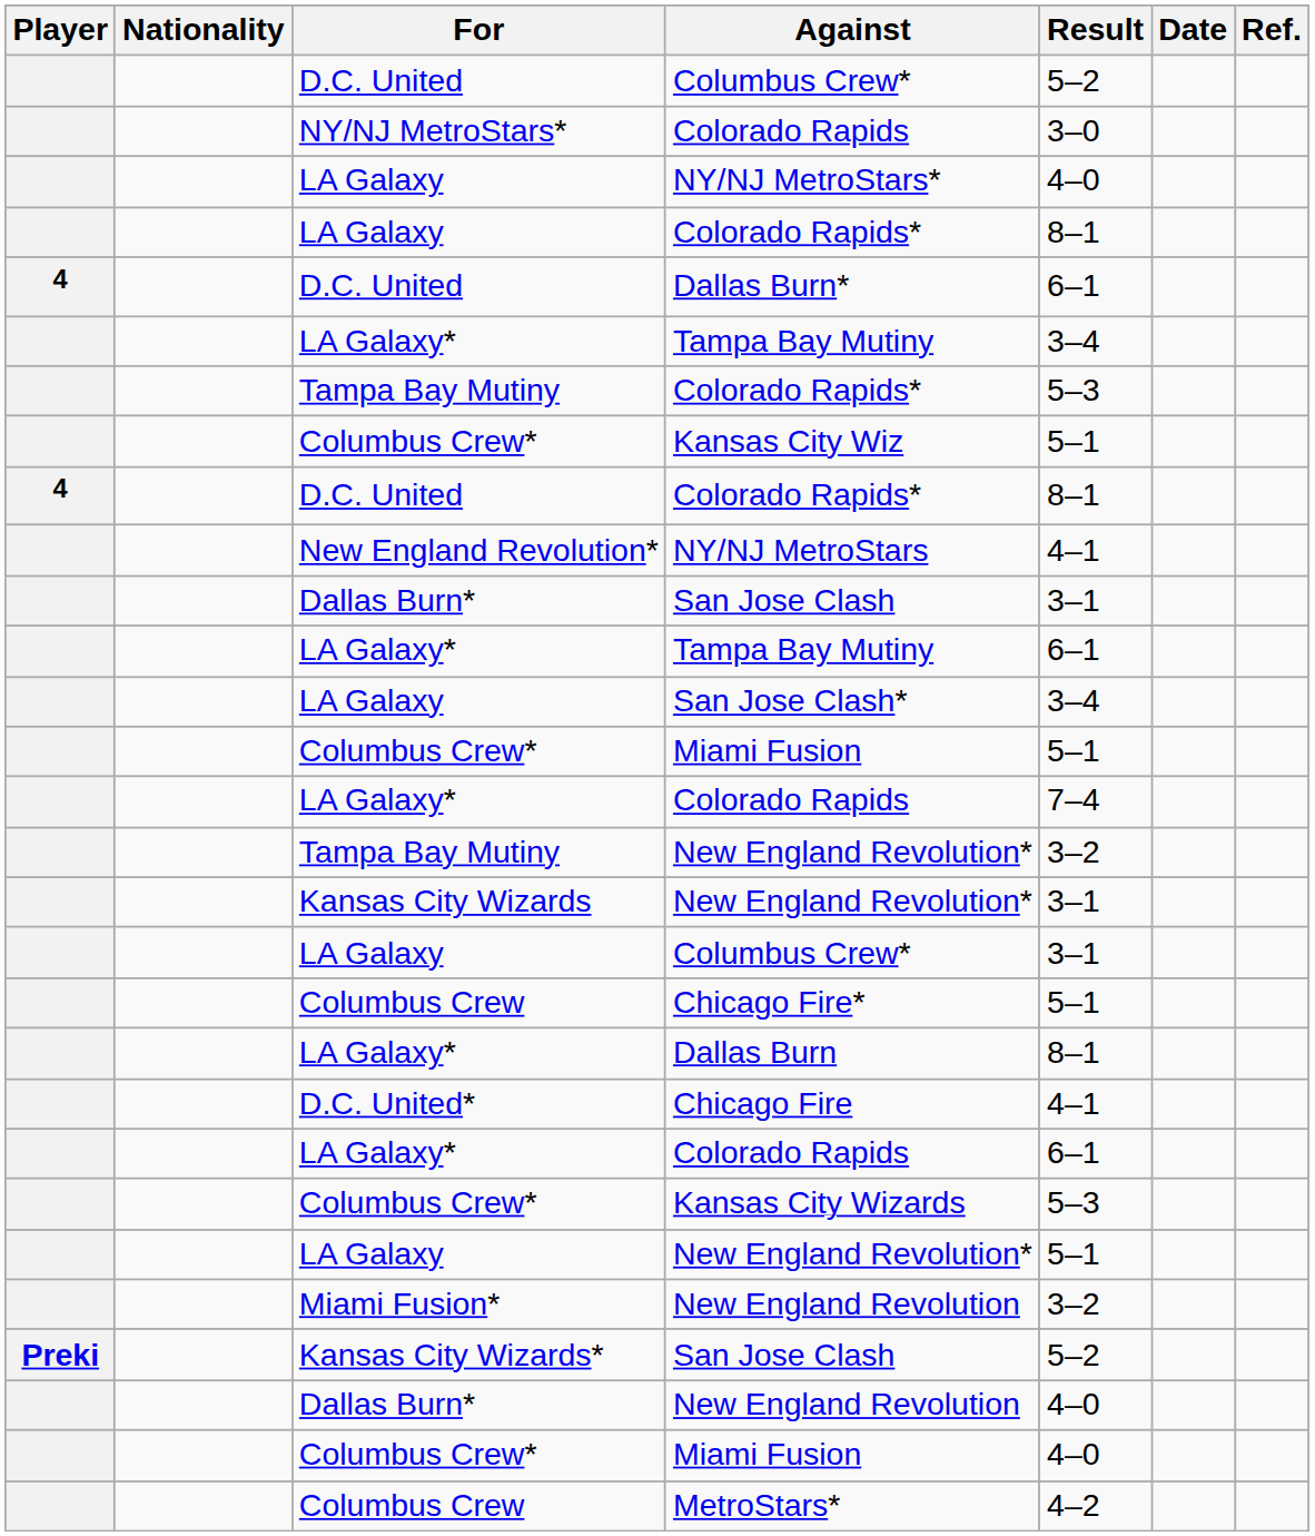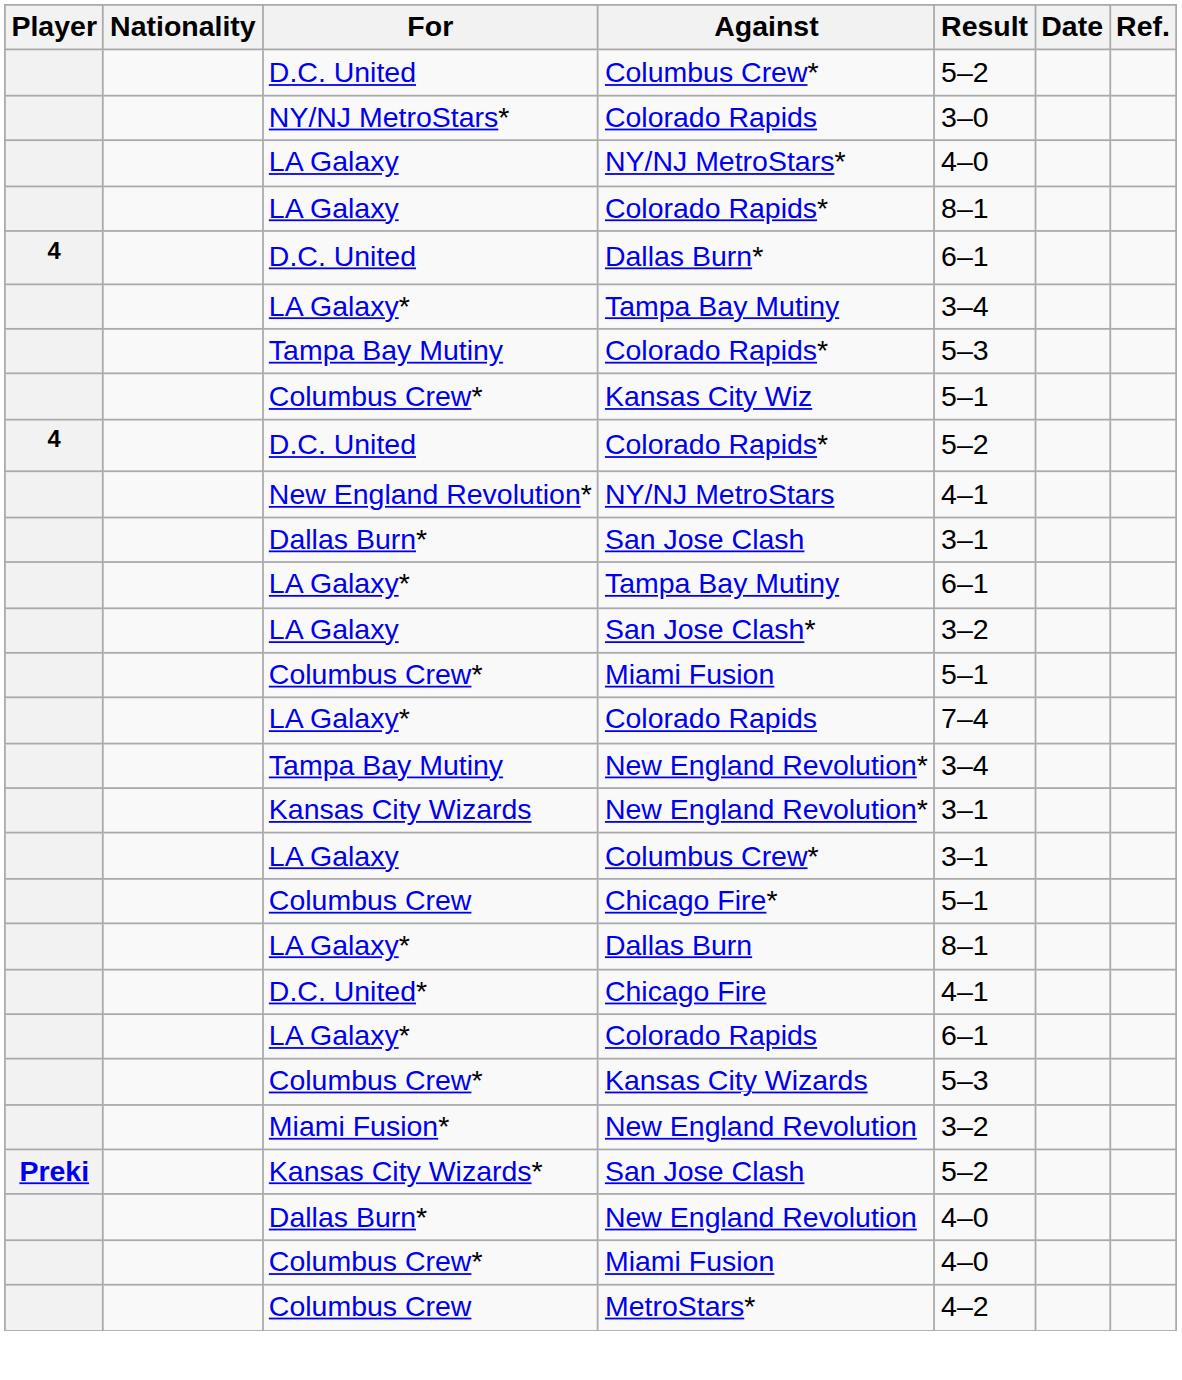 <table class="wikitable sortable plainrowheaders">
 <tr>
 <th scope="col">Player</th>
 <th scope="col">Nationality</th>
 <th scope="col">For</th>
 <th scope="col">Against</th>
 <th scope="col" style="text-align:center">Result</th>
 <th scope="col">Date</th>
 <th scope="col" class="unsortable" style="text-align:center">Ref.</th>
 </tr>
 <tr>
 <th scope="row"></th>
 <td></td>
 <td><a href='#'>D.C. United</a></td>
 <td><a href='#'>Columbus Crew</a>*</td>
 <td>5–2</td>
 <td></td>
 <td></td>
 </tr>
 <tr>
 <th scope="row"></th>
 <td></td>
 <td><a href='#'>NY/NJ MetroStars</a>*</td>
 <td><a href='#'>Colorado Rapids</a></td>
 <td>3–0</td>
 <td></td>
 <td></td>
 </tr>
 <tr>
 <th scope="row"></th>
 <td></td>
 <td><a href='#'>LA Galaxy</a></td>
 <td><a href='#'>NY/NJ MetroStars</a>*</td>
 <td>4–0</td>
 <td></td>
 <td></td>
 </tr>
 <tr>
 <th scope="row"></th>
 <td></td>
 <td><a href='#'>LA Galaxy</a></td>
 <td><a href='#'>Colorado Rapids</a>*</td>
 <td>8–1</td>
 <td></td>
 <td></td>
 </tr>
 <tr>
 <th scope="row"><sup>4</sup></th>
 <td></td>
 <td><a href='#'>D.C. United</a></td>
 <td><a href='#'>Dallas Burn</a>*</td>
 <td>6–1</td>
 <td></td>
 <td></td>
 </tr>
 <tr>
 <th scope="row"></th>
 <td></td>
 <td><a href='#'>LA Galaxy</a>*</td>
 <td><a href='#'>Tampa Bay Mutiny</a></td>
 <td>3–4</td>
 <td></td>
 <td></td>
 </tr>
 <tr>
 <th scope="row"></th>
 <td></td>
 <td><a href='#'>Tampa Bay Mutiny</a></td>
 <td><a href='#'>Colorado Rapids</a>*</td>
 <td>5–3</td>
 <td></td>
 <td></td>
 </tr>
 <tr>
 <th scope="row"></th>
 <td></td>
 <td><a href='#'>Columbus Crew</a>*</td>
 <td><a href='#'>Kansas City Wiz</a></td>
 <td>5–1</td>
 <td></td>
 <td></td>
 </tr>
 <tr>
 <th scope="row"><sup>4</sup></th>
 <td></td>
 <td><a href='#'>D.C. United</a></td>
 <td><a href='#'>Colorado Rapids</a>*</td>
-<td>8–1</td>
+<td>5–2</td>
 <td></td>
 <td></td>
 </tr>
 <tr>
 <th scope="row"></th>
 <td></td>
 <td><a href='#'>New England Revolution</a>*</td>
 <td><a href='#'>NY/NJ MetroStars</a></td>
 <td>4–1</td>
 <td></td>
 <td></td>
 </tr>
 <tr>
 <th scope="row"></th>
 <td></td>
 <td><a href='#'>Dallas Burn</a>*</td>
 <td><a href='#'>San Jose Clash</a></td>
 <td>3–1</td>
 <td></td>
 <td></td>
 </tr>
 <tr>
 <th scope="row"></th>
 <td></td>
 <td><a href='#'>LA Galaxy</a>*</td>
 <td><a href='#'>Tampa Bay Mutiny</a></td>
 <td>6–1</td>
 <td></td>
 <td></td>
 </tr>
 <tr>
 <th scope="row"></th>
 <td></td>
 <td><a href='#'>LA Galaxy</a></td>
 <td><a href='#'>San Jose Clash</a>*</td>
-<td>3–4</td>
+<td>3–2</td>
 <td></td>
 <td></td>
 </tr>
 <tr>
 <th scope="row"></th>
 <td></td>
 <td><a href='#'>Columbus Crew</a>*</td>
 <td><a href='#'>Miami Fusion</a></td>
 <td>5–1</td>
 <td></td>
 <td></td>
 </tr>
 <tr>
 <th scope="row"></th>
 <td></td>
 <td><a href='#'>LA Galaxy</a>*</td>
 <td><a href='#'>Colorado Rapids</a></td>
 <td>7–4</td>
 <td></td>
 <td></td>
 </tr>
 <tr>
 <th scope="row"></th>
 <td></td>
 <td><a href='#'>Tampa Bay Mutiny</a></td>
 <td><a href='#'>New England Revolution</a>*</td>
-<td>3–2</td>
+<td>3–4</td>
 <td></td>
 <td></td>
 </tr>
 <tr>
 <th scope="row"></th>
 <td></td>
 <td><a href='#'>Kansas City Wizards</a></td>
 <td><a href='#'>New England Revolution</a>*</td>
 <td>3–1</td>
 <td></td>
 <td></td>
 </tr>
 <tr>
 <th scope="row"></th>
 <td></td>
 <td><a href='#'>LA Galaxy</a></td>
 <td><a href='#'>Columbus Crew</a>*</td>
 <td>3–1</td>
 <td></td>
 <td></td>
 </tr>
 <tr>
 <th scope="row"></th>
 <td></td>
 <td><a href='#'>Columbus Crew</a></td>
 <td><a href='#'>Chicago Fire</a>*</td>
 <td>5–1</td>
 <td></td>
 <td></td>
 </tr>
 <tr>
 <th scope="row"></th>
 <td></td>
 <td><a href='#'>LA Galaxy</a>*</td>
 <td><a href='#'>Dallas Burn</a></td>
 <td>8–1</td>
 <td></td>
 <td></td>
 </tr>
 <tr>
 <th scope="row"></th>
 <td></td>
 <td><a href='#'>D.C. United</a>*</td>
 <td><a href='#'>Chicago Fire</a></td>
 <td>4–1</td>
 <td></td>
 <td></td>
 </tr>
 <tr>
 <th scope="row"></th>
 <td></td>
 <td><a href='#'>LA Galaxy</a>*</td>
 <td><a href='#'>Colorado Rapids</a></td>
 <td>6–1</td>
 <td></td>
 <td></td>
 </tr>
 <tr>
 <th scope="row"></th>
 <td></td>
 <td><a href='#'>Columbus Crew</a>*</td>
 <td><a href='#'>Kansas City Wizards</a></td>
 <td>5–3</td>
 <td></td>
 <td></td>
 </tr>
 <tr>
 <th scope="row"></th>
 <td></td>
-<td><a href='#'>LA Galaxy</a></td>
-<td><a href='#'>New England Revolution</a>*</td>
-<td>5–1</td>
-<td></td>
-<td></td>
-</tr>
-<tr>
-<th scope="row"></th>
-<td></td>
 <td><a href='#'>Miami Fusion</a>*</td>
 <td><a href='#'>New England Revolution</a></td>
 <td>3–2</td>
 <td></td>
 <td></td>
 </tr>
 <tr>
 <th scope="row"><a href='#'>Preki</a></th>
 <td></td>
 <td><a href='#'>Kansas City Wizards</a>*</td>
 <td><a href='#'>San Jose Clash</a></td>
 <td>5–2</td>
 <td></td>
 <td></td>
 </tr>
 <tr>
 <th scope="row"></th>
 <td></td>
 <td><a href='#'>Dallas Burn</a>*</td>
 <td><a href='#'>New England Revolution</a></td>
 <td>4–0</td>
 <td></td>
 <td></td>
 </tr>
 <tr>
 <th scope="row"></th>
 <td></td>
 <td><a href='#'>Columbus Crew</a>*</td>
 <td><a href='#'>Miami Fusion</a></td>
 <td>4–0</td>
 <td></td>
 <td></td>
 </tr>
 <tr>
 <th scope="row"></th>
 <td></td>
 <td><a href='#'>Columbus Crew</a></td>
 <td><a href='#'>MetroStars</a>*</td>
 <td>4–2</td>
 <td></td>
 <td></td>
 </tr>
 </table>
